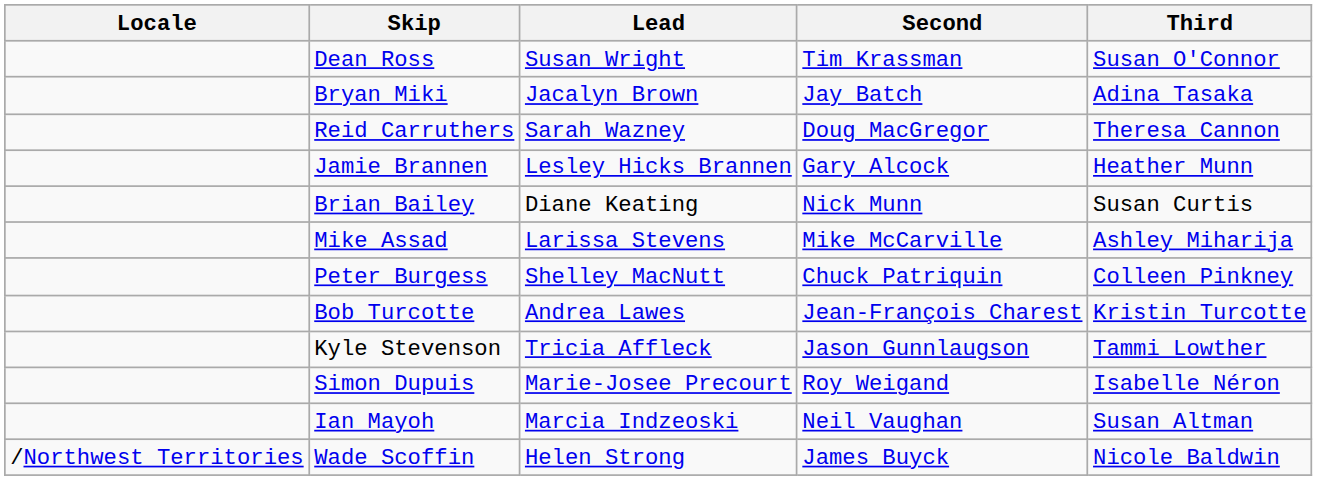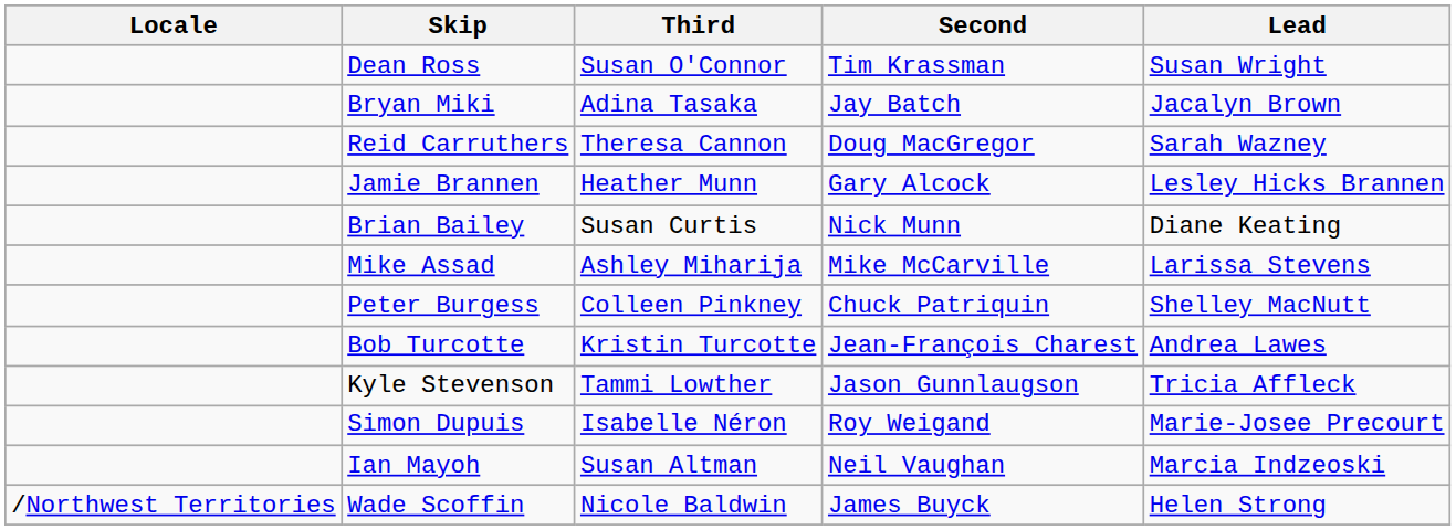 <table class="wikitable">
 <tr>
 <th>Locale</th>
 <th>Skip</th>
+<th>Third</th>
+<th>Second</th>
 <th>Lead</th>
-<th>Second</th>
-<th>Third</th>
 </tr>
 <tr>
 <td></td>
 <td><a href='#'>Dean Ross</a></td>
+<td><a href='#'>Susan O'Connor</a></td>
+<td><a href='#'>Tim Krassman</a></td>
 <td><a href='#'>Susan Wright</a></td>
-<td><a href='#'>Tim Krassman</a></td>
-<td><a href='#'>Susan O'Connor</a></td>
 </tr>
 <tr>
 <td></td>
 <td><a href='#'>Bryan Miki</a></td>
+<td><a href='#'>Adina Tasaka</a></td>
+<td><a href='#'>Jay Batch</a></td>
 <td><a href='#'>Jacalyn Brown</a></td>
-<td><a href='#'>Jay Batch</a></td>
-<td><a href='#'>Adina Tasaka</a></td>
 </tr>
 <tr>
 <td></td>
 <td><a href='#'>Reid Carruthers</a></td>
+<td><a href='#'>Theresa Cannon</a></td>
+<td><a href='#'>Doug MacGregor</a></td>
 <td><a href='#'>Sarah Wazney</a></td>
-<td><a href='#'>Doug MacGregor</a></td>
-<td><a href='#'>Theresa Cannon</a></td>
 </tr>
 <tr>
 <td></td>
 <td><a href='#'>Jamie Brannen</a></td>
+<td><a href='#'>Heather Munn</a></td>
+<td><a href='#'>Gary Alcock</a></td>
 <td><a href='#'>Lesley Hicks Brannen</a></td>
-<td><a href='#'>Gary Alcock</a></td>
-<td><a href='#'>Heather Munn</a></td>
 </tr>
 <tr>
 <td></td>
 <td><a href='#'>Brian Bailey</a></td>
+<td>Susan Curtis</td>
+<td><a href='#'>Nick Munn</a></td>
 <td>Diane Keating</td>
-<td><a href='#'>Nick Munn</a></td>
-<td>Susan Curtis</td>
 </tr>
 <tr>
 <td></td>
 <td><a href='#'>Mike Assad</a></td>
+<td><a href='#'>Ashley Miharija</a></td>
+<td><a href='#'>Mike McCarville</a></td>
 <td><a href='#'>Larissa Stevens</a></td>
-<td><a href='#'>Mike McCarville</a></td>
-<td><a href='#'>Ashley Miharija</a></td>
 </tr>
 <tr>
 <td></td>
 <td><a href='#'>Peter Burgess</a></td>
+<td><a href='#'>Colleen Pinkney</a></td>
+<td><a href='#'>Chuck Patriquin</a></td>
 <td><a href='#'>Shelley MacNutt</a></td>
-<td><a href='#'>Chuck Patriquin</a></td>
-<td><a href='#'>Colleen Pinkney</a></td>
 </tr>
 <tr>
 <td></td>
 <td><a href='#'>Bob Turcotte</a></td>
+<td><a href='#'>Kristin Turcotte</a></td>
+<td><a href='#'>Jean-François Charest</a></td>
 <td><a href='#'>Andrea Lawes</a></td>
-<td><a href='#'>Jean-François Charest</a></td>
-<td><a href='#'>Kristin Turcotte</a></td>
 </tr>
 <tr>
 <td></td>
 <td>Kyle Stevenson</td>
+<td><a href='#'>Tammi Lowther</a></td>
+<td><a href='#'>Jason Gunnlaugson</a></td>
 <td><a href='#'>Tricia Affleck</a></td>
-<td><a href='#'>Jason Gunnlaugson</a></td>
-<td><a href='#'>Tammi Lowther</a></td>
 </tr>
 <tr>
 <td></td>
 <td><a href='#'>Simon Dupuis</a></td>
+<td><a href='#'>Isabelle Néron</a></td>
+<td><a href='#'>Roy Weigand</a></td>
 <td><a href='#'>Marie-Josee Precourt</a></td>
-<td><a href='#'>Roy Weigand</a></td>
-<td><a href='#'>Isabelle Néron</a></td>
 </tr>
 <tr>
 <td></td>
 <td><a href='#'>Ian Mayoh</a></td>
+<td><a href='#'>Susan Altman</a></td>
+<td><a href='#'>Neil Vaughan</a></td>
 <td><a href='#'>Marcia Indzeoski</a></td>
-<td><a href='#'>Neil Vaughan</a></td>
-<td><a href='#'>Susan Altman</a></td>
 </tr>
 <tr>
 <td>/<a href='#'>Northwest Territories</a></td>
 <td><a href='#'>Wade Scoffin</a></td>
+<td><a href='#'>Nicole Baldwin</a></td>
+<td><a href='#'>James Buyck</a></td>
 <td><a href='#'>Helen Strong</a></td>
-<td><a href='#'>James Buyck</a></td>
-<td><a href='#'>Nicole Baldwin</a></td>
 </tr>
 </table>
